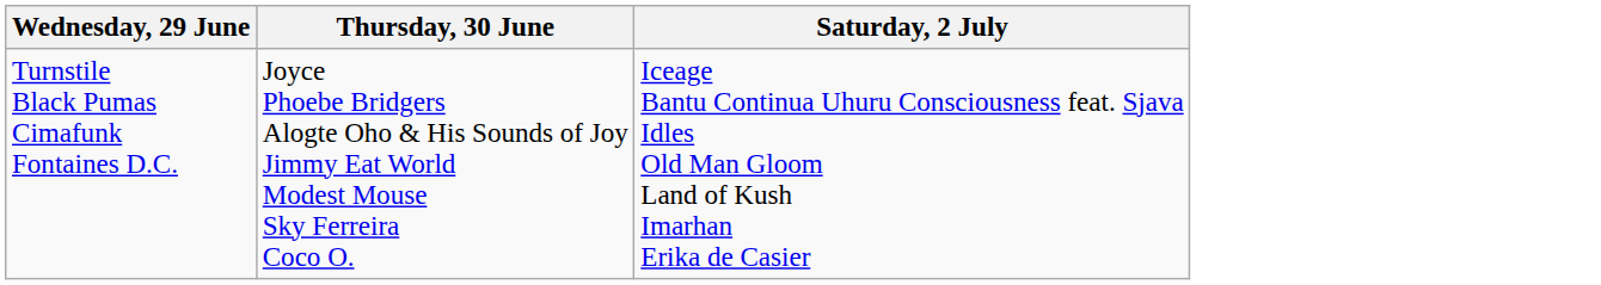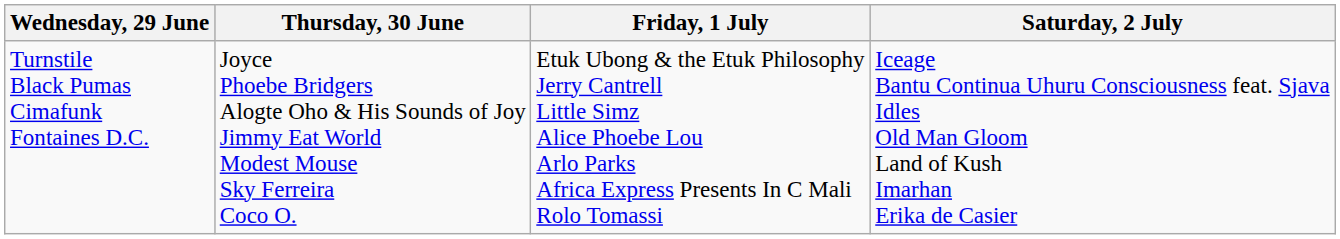 <table class="wikitable">
 <tr>
 <th>Wednesday, 29 June</th>
 <th>Thursday, 30 June</th>
+<th>Friday, 1 July</th>
 <th>Saturday, 2 July</th>
 </tr>
 <tr valign="top">
 <td><a href='#'>Turnstile</a><br><a href='#'>Black Pumas</a><br><a href='#'>Cimafunk</a><br><a href='#'>Fontaines D.C.</a></td>
 <td>Joyce<br><a href='#'>Phoebe Bridgers</a><br>Alogte Oho & His Sounds of Joy<br><a href='#'>Jimmy Eat World</a><br><a href='#'>Modest Mouse</a><br><a href='#'>Sky Ferreira</a><br><a href='#'>Coco O.</a></td>
+<td>Etuk Ubong & the Etuk Philosophy<br><a href='#'>Jerry Cantrell</a><br><a href='#'>Little Simz</a><br><a href='#'>Alice Phoebe Lou</a><br><a href='#'>Arlo Parks</a><br><a href='#'>Africa Express</a> Presents In C Mali<br><a href='#'>Rolo Tomassi</a></td>
 <td><a href='#'>Iceage</a><br><a href='#'>Bantu Continua Uhuru Consciousness</a> feat. <a href='#'>Sjava</a><br><a href='#'>Idles</a><br><a href='#'>Old Man Gloom</a><br>Land of Kush<br><a href='#'>Imarhan</a><br><a href='#'>Erika de Casier</a></td>
 </tr>
 </table>
